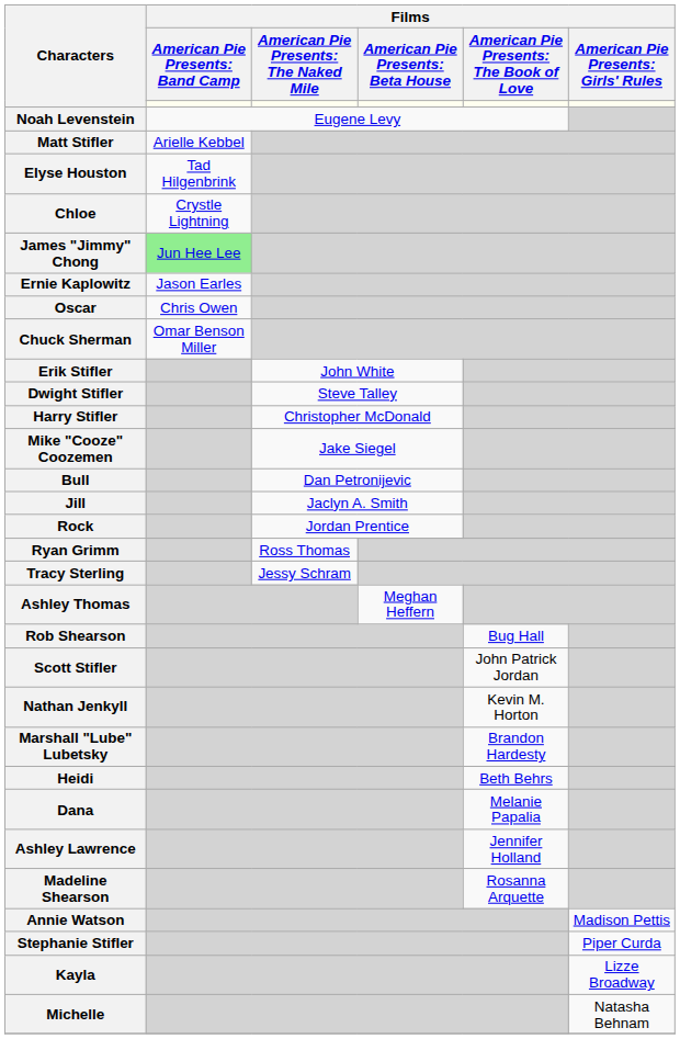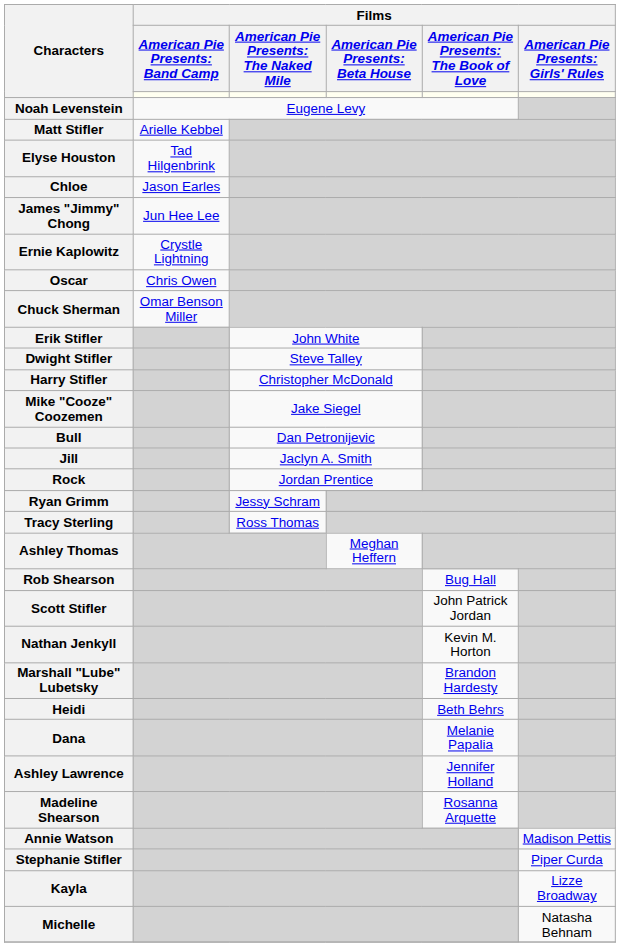 <table class="wikitable" style="text-align:center; width:99%; font-size:85%">
 <tr>
 <th rowspan="3" width="20%">Characters</th>
 <th colspan="5">Films</th>
 </tr>
 <tr>
 <th align="center" width="15%"><em><a href='#'>American Pie Presents: <br> Band Camp</a></em></th>
 <th align="center" width="15%"><em><a href='#'>American Pie Presents: <br> The Naked Mile</a></em></th>
 <th align="center" width="15%"><em><a href='#'>American Pie Presents: <br> Beta House</a></em></th>
 <th align="center" width="15%"><em><a href='#'>American Pie Presents: <br> The Book of Love</a></em></th>
 <th align="center" width="15%"><em><a href='#'>American Pie Presents: <br> Girls' Rules</a></em></th>
 </tr>
 <tr>
 <th style="background:ivory;"></th>
 <th style="background:ivory;"></th>
 <th style="background:ivory;"></th>
 <th style="background:ivory;"></th>
 <th style="background:ivory;"></th>
 </tr>
 <tr>
 <th>Noah Levenstein</th>
 <td colspan="4"><a href='#'>Eugene Levy</a></td>
 <td style="background:lightgrey;"> </td>
 </tr>
 <tr>
 <th>Matt Stifler</th>
 <td><a href='#'>Arielle Kebbel</a></td>
 <td colspan="4" style="background:lightgrey;"> </td>
 </tr>
 <tr>
 <th>Elyse Houston</th>
 <td><a href='#'>Tad Hilgenbrink</a></td>
 <td colspan="4" style="background:lightgrey;"> </td>
 </tr>
 <tr>
 <th>Chloe</th>
-<td><a href='#'>Crystle Lightning</a></td>
+<td><a href='#'>Jason Earles</a></td>
 <td colspan="4" style="background:lightgrey;"> </td>
 </tr>
 <tr>
 <th>James "Jimmy" Chong</th>
-<td style="background: lightgreen;"><a href='#'>Jun Hee Lee</a></td>
+<td><a href='#'>Jun Hee Lee</a></td>
 <td colspan="4" style="background:lightgrey;"> </td>
 </tr>
 <tr>
 <th>Ernie Kaplowitz</th>
-<td><a href='#'>Jason Earles</a></td>
+<td><a href='#'>Crystle Lightning</a></td>
 <td colspan="4" style="background:lightgrey;"> </td>
 </tr>
 <tr>
 <th>Oscar</th>
 <td><a href='#'>Chris Owen</a></td>
 <td colspan="4" style="background:lightgrey;"> </td>
 </tr>
 <tr>
 <th>Chuck Sherman</th>
 <td><a href='#'>Omar Benson Miller</a></td>
 <td colspan="4" style="background:lightgrey;"> </td>
 </tr>
 <tr>
 <th>Erik Stifler</th>
 <td style="background:lightgrey;"> </td>
 <td colspan="2"><a href='#'>John White</a></td>
 <td colspan="2" style="background:lightgrey;"> </td>
 </tr>
 <tr>
 <th>Dwight Stifler</th>
 <td style="background:lightgrey;"> </td>
 <td colspan="2"><a href='#'>Steve Talley</a></td>
 <td colspan="2" style="background:lightgrey;"> </td>
 </tr>
 <tr>
 <th>Harry Stifler</th>
 <td style="background:lightgrey;"> </td>
 <td colspan="2"><a href='#'>Christopher McDonald</a></td>
 <td colspan="2" style="background:lightgrey;"> </td>
 </tr>
 <tr>
 <th>Mike "Cooze" Coozemen</th>
 <td style="background:lightgrey;"> </td>
 <td colspan="2"><a href='#'>Jake Siegel</a></td>
 <td colspan="2" style="background:lightgrey;"> </td>
 </tr>
 <tr>
 <th>Bull</th>
 <td style="background:lightgrey;"> </td>
 <td colspan="2"><a href='#'>Dan Petronijevic</a></td>
 <td colspan="2" style="background:lightgrey;"> </td>
 </tr>
 <tr>
 <th>Jill</th>
 <td style="background:lightgrey;"> </td>
 <td colspan="2"><a href='#'>Jaclyn A. Smith</a></td>
 <td colspan="2" style="background:lightgrey;"> </td>
 </tr>
 <tr>
 <th>Rock</th>
 <td style="background:lightgrey;"> </td>
 <td colspan="2"><a href='#'>Jordan Prentice</a></td>
 <td colspan="2" style="background:lightgrey;"> </td>
 </tr>
 <tr>
 <th>Ryan Grimm</th>
 <td style="background:lightgrey;"> </td>
-<td><a href='#'>Ross Thomas</a></td>
+<td><a href='#'>Jessy Schram</a></td>
 <td colspan="3" style="background:lightgrey;"> </td>
 </tr>
 <tr>
 <th>Tracy Sterling</th>
 <td style="background:lightgrey;"> </td>
-<td><a href='#'>Jessy Schram</a></td>
+<td><a href='#'>Ross Thomas</a></td>
 <td colspan="3" style="background:lightgrey;"> </td>
 </tr>
 <tr>
 <th>Ashley Thomas</th>
 <td colspan="2" style="background:lightgrey;"> </td>
 <td><a href='#'>Meghan Heffern</a></td>
 <td colspan="2" style="background:lightgrey;"> </td>
 </tr>
 <tr>
 <th>Rob Shearson</th>
 <td colspan="3" style="background:lightgrey;"> </td>
 <td><a href='#'>Bug Hall</a></td>
 <td style="background:lightgrey;"> </td>
 </tr>
 <tr>
 <th>Scott Stifler</th>
 <td colspan="3" style="background:lightgrey;"> </td>
 <td>John Patrick Jordan</td>
 <td style="background:lightgrey;"> </td>
 </tr>
 <tr>
 <th>Nathan Jenkyll</th>
 <td colspan="3" style="background:lightgrey;"> </td>
 <td>Kevin M. Horton</td>
 <td style="background:lightgrey;"> </td>
 </tr>
 <tr>
 <th>Marshall "Lube" Lubetsky</th>
 <td colspan="3" style="background:lightgrey;"> </td>
 <td><a href='#'>Brandon Hardesty</a></td>
 <td style="background:lightgrey;"> </td>
 </tr>
 <tr>
 <th>Heidi</th>
 <td colspan="3" style="background:lightgrey;"> </td>
 <td><a href='#'>Beth Behrs</a></td>
 <td style="background:lightgrey;"> </td>
 </tr>
 <tr>
 <th>Dana</th>
 <td colspan="3" style="background:lightgrey;"> </td>
 <td><a href='#'>Melanie Papalia</a></td>
 <td style="background:lightgrey;"> </td>
 </tr>
 <tr>
 <th>Ashley Lawrence</th>
 <td colspan="3" style="background:lightgrey;"> </td>
 <td><a href='#'>Jennifer Holland</a></td>
 <td style="background:lightgrey;"> </td>
 </tr>
 <tr>
 <th>Madeline Shearson</th>
 <td colspan="3" style="background:lightgrey;"> </td>
 <td><a href='#'>Rosanna Arquette</a></td>
 <td style="background:lightgrey;"> </td>
 </tr>
 <tr>
 <th>Annie Watson</th>
 <td colspan="4" style="background:lightgrey;"> </td>
 <td><a href='#'>Madison Pettis</a></td>
 </tr>
 <tr>
 <th>Stephanie Stifler</th>
 <td colspan="4" style="background:lightgrey;"> </td>
 <td><a href='#'>Piper Curda</a></td>
 </tr>
 <tr>
 <th>Kayla</th>
 <td colspan="4" style="background:lightgrey;"> </td>
 <td><a href='#'>Lizze Broadway</a></td>
 </tr>
 <tr>
 <th>Michelle</th>
 <td colspan="4" style="background:lightgrey;"> </td>
 <td>Natasha Behnam</td>
 </tr>
 <tr>
 </tr>
 </table>
